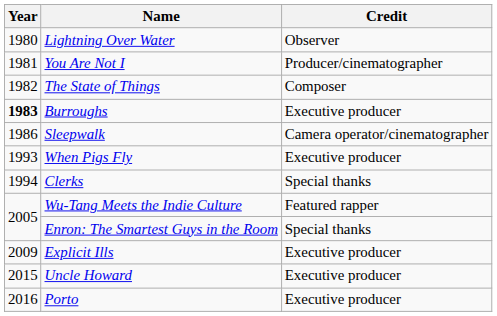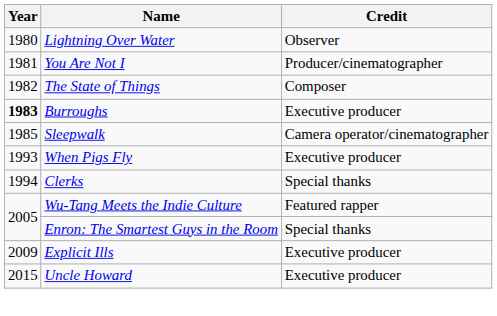 <table class="wikitable">
 <tr>
 <th>Year</th>
 <th>Name</th>
 <th>Credit</th>
 </tr>
 <tr>
 <td>1980</td>
 <td><em><a href='#'>Lightning Over Water</a></em></td>
 <td>Observer</td>
 </tr>
 <tr>
 <td>1981</td>
 <td><em><a href='#'>You Are Not I</a></em></td>
 <td>Producer/cinematographer</td>
 </tr>
 <tr>
 <td>1982</td>
 <td><em><a href='#'>The State of Things</a></em></td>
 <td>Composer</td>
 </tr>
 <tr>
 <td><strong>1983</strong></td>
 <td><em><a href='#'>Burroughs</a></em></td>
 <td>Executive producer</td>
 </tr>
 <tr>
-<td>1986</td>
+<td>1985</td>
 <td><em><a href='#'>Sleepwalk</a></em></td>
 <td>Camera operator/cinematographer</td>
 </tr>
 <tr>
 <td>1993</td>
 <td><em><a href='#'>When Pigs Fly</a></em></td>
 <td>Executive producer</td>
 </tr>
 <tr>
 <td>1994</td>
 <td><em><a href='#'>Clerks</a></em></td>
 <td>Special thanks</td>
 </tr>
 <tr>
 <td rowspan=2>2005</td>
 <td><em><a href='#'>Wu-Tang Meets the Indie Culture</a></em></td>
 <td>Featured rapper</td>
 </tr>
 <tr>
 <td><em><a href='#'>Enron: The Smartest Guys in the Room</a></em></td>
 <td>Special thanks</td>
 </tr>
 <tr>
 <td>2009</td>
 <td><em><a href='#'>Explicit Ills</a></em></td>
 <td>Executive producer</td>
 </tr>
 <tr>
 <td>2015</td>
 <td><em><a href='#'>Uncle Howard</a></em></td>
 <td>Executive producer</td>
 </tr>
-<tr>
-<td>2016</td>
-<td><em><a href='#'>Porto</a></em></td>
-<td>Executive producer</td>
-</tr>
 </table>
